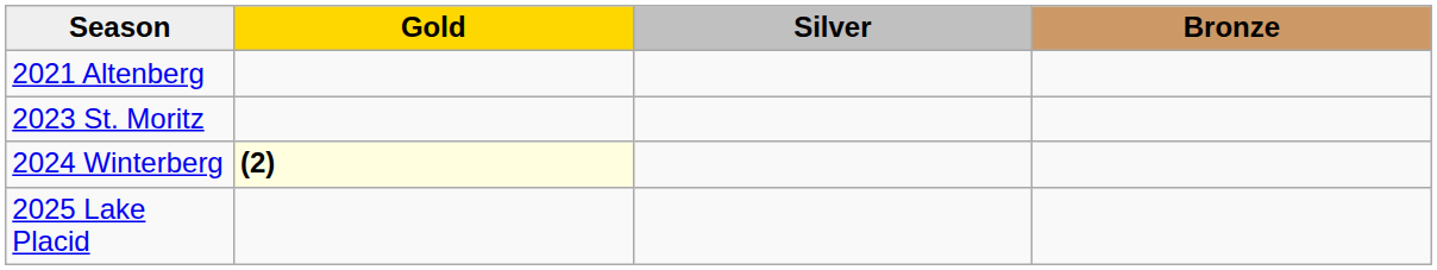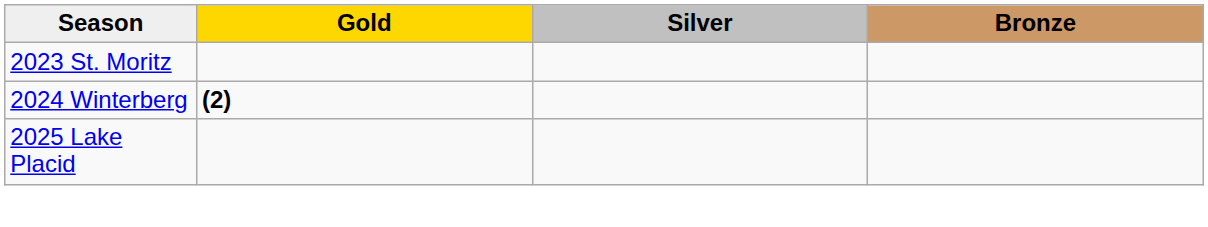 <table class="wikitable sortable" style="width:800px;">
 <tr>
 <th style="width:16%; background:#efefef;">Season</th>
 <th style="width:28%; background:gold">Gold</th>
 <th style="width:28%; background:silver">Silver</th>
 <th style="width:28%; background:#CC9966">Bronze</th>
-</tr>
-<tr>
-<td><a href='#'>2021 Altenberg</a></td>
-<td></td>
-<td></td>
-<td></td>
 </tr>
 <tr>
 <td><a href='#'>2023 St. Moritz</a></td>
 <td></td>
 <td></td>
 <td></td>
 </tr>
 <tr>
 <td><a href='#'>2024 Winterberg</a></td>
-<td style="background: lightyellow;"> <strong>(2)</strong></td>
+<td> <strong>(2)</strong></td>
 <td></td>
 <td></td>
 </tr>
 <tr>
 <td><a href='#'>2025 Lake Placid</a></td>
 <td></td>
 <td></td>
 <td></td>
 </tr>
 </table>
